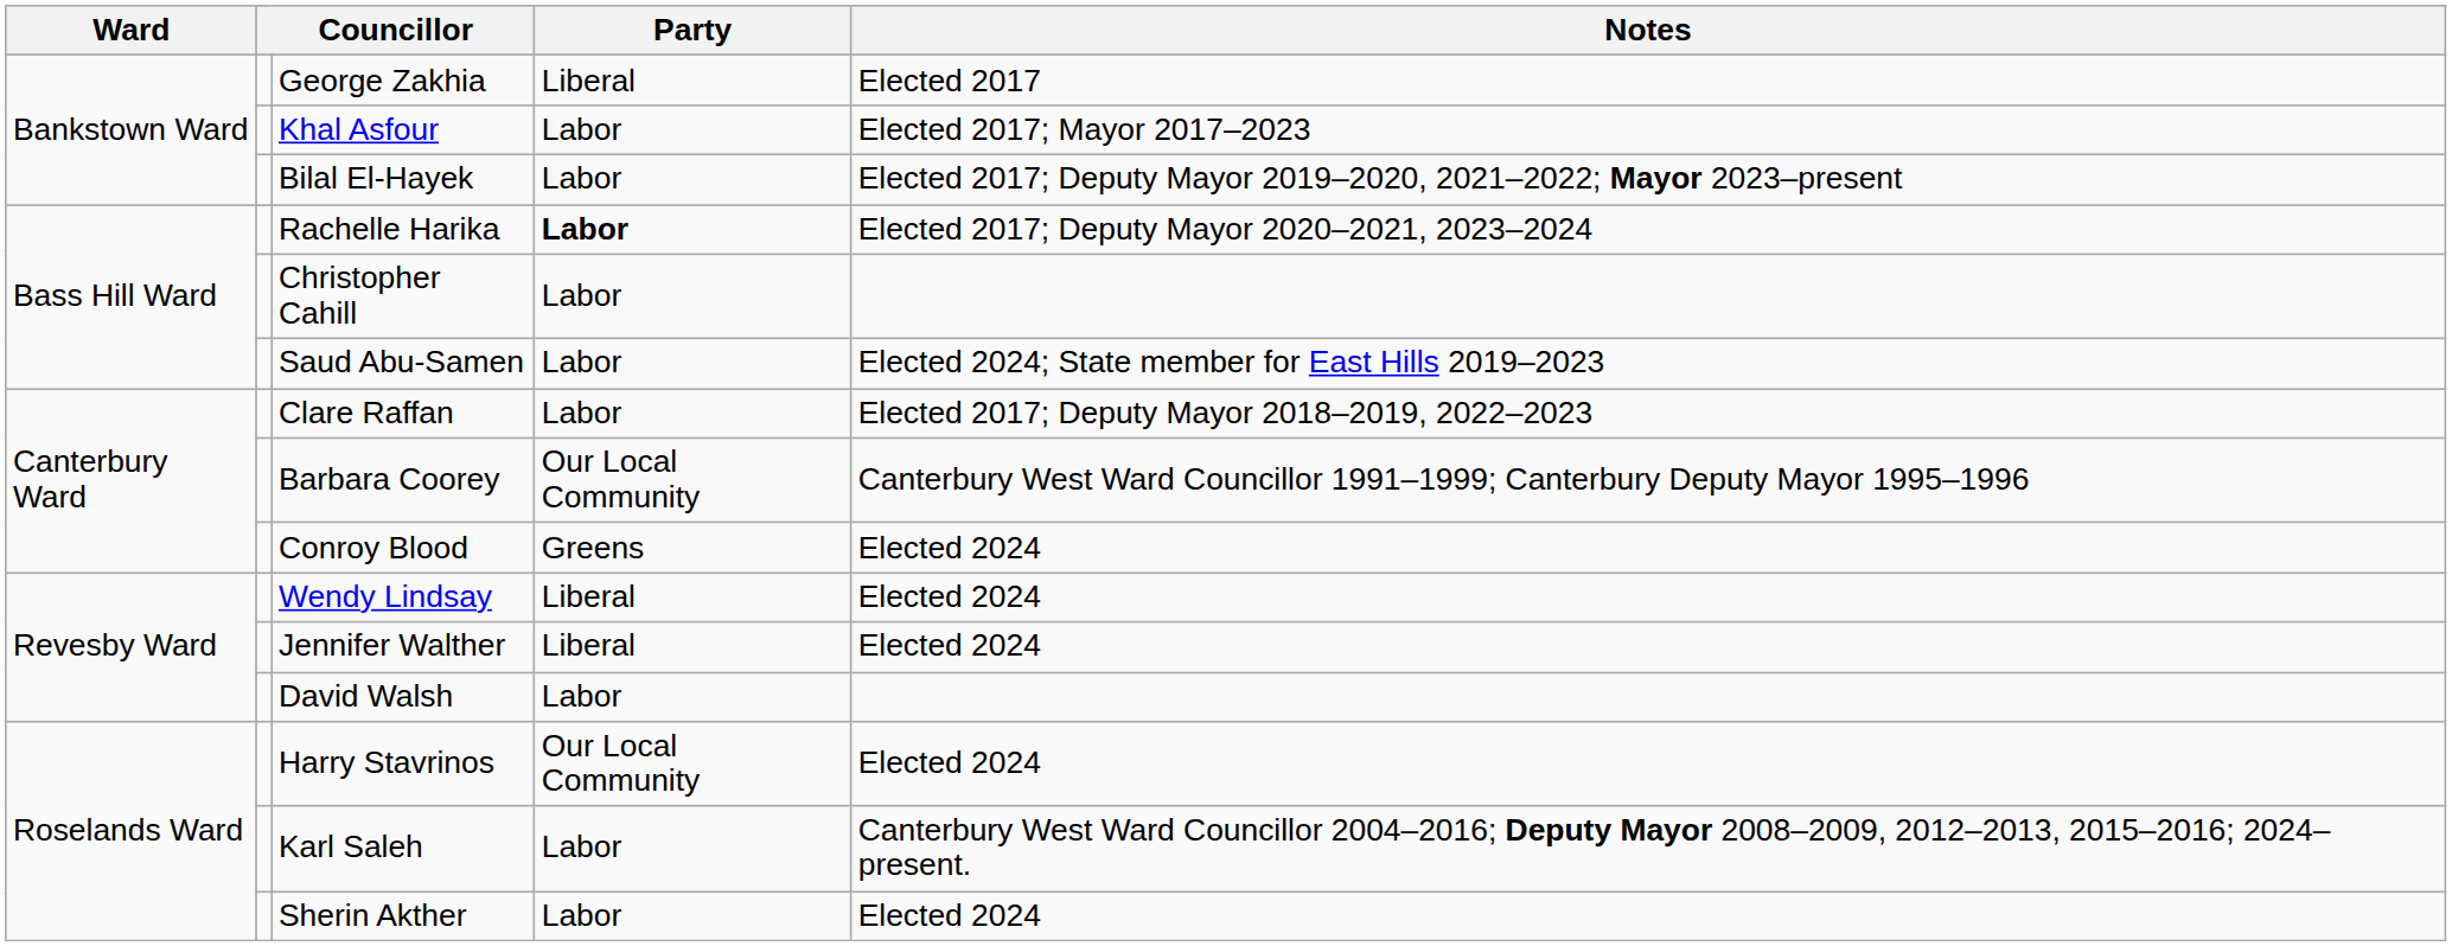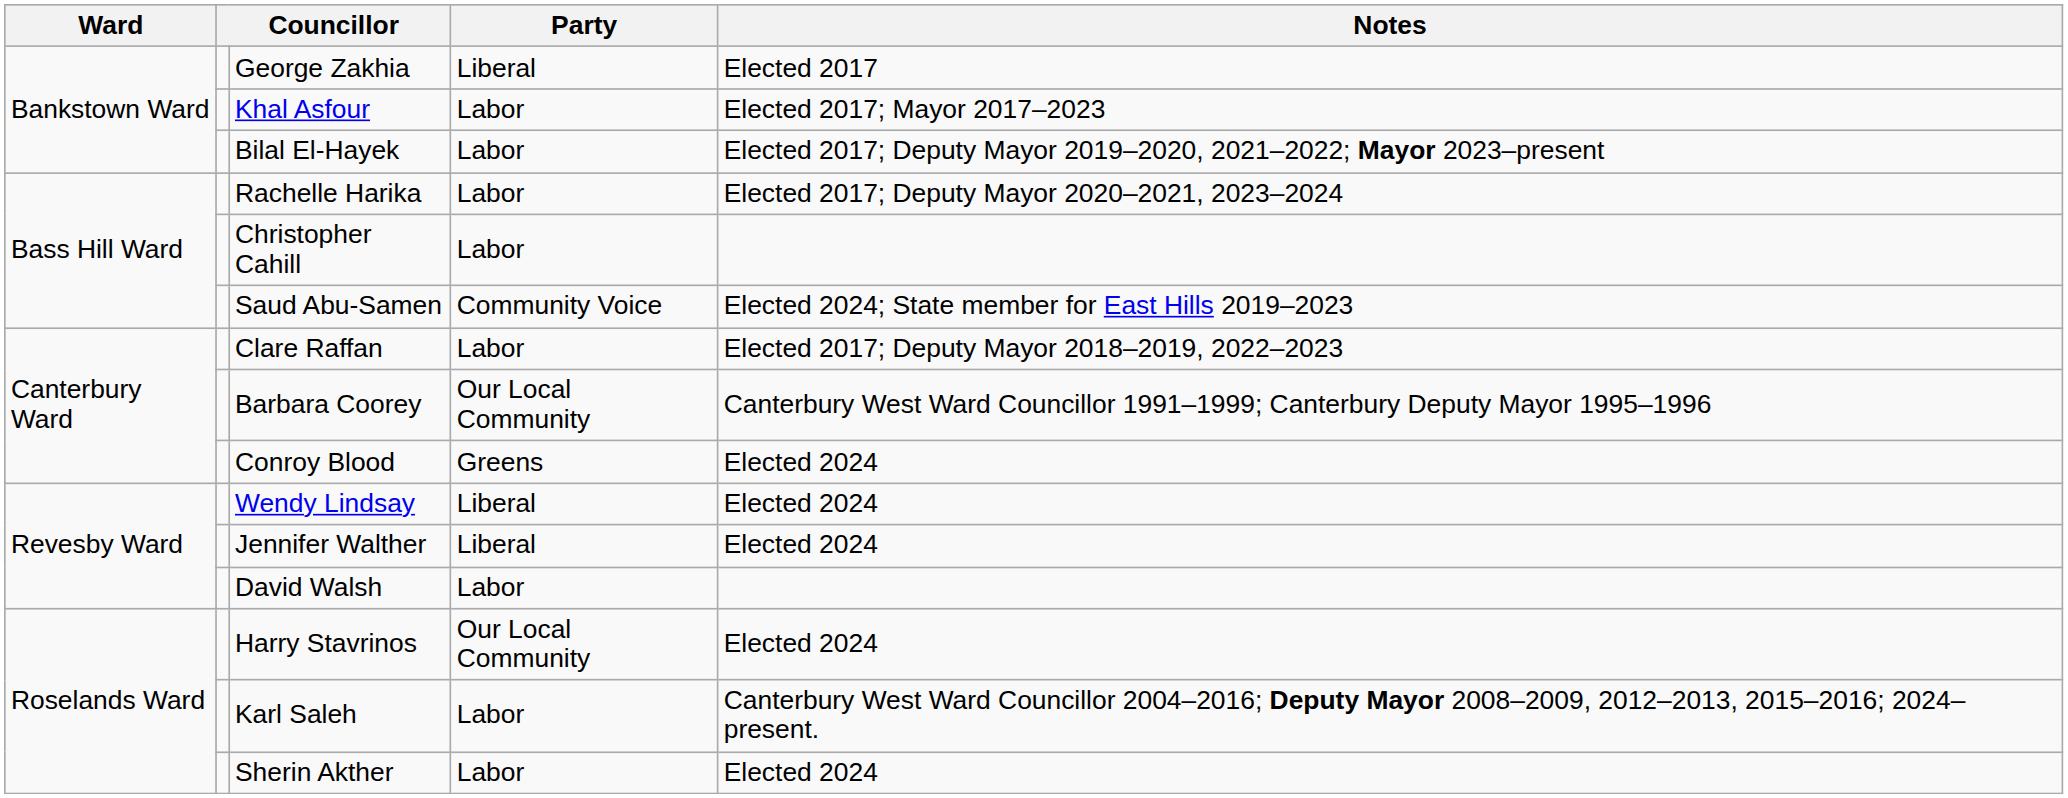 <table class="wikitable">
 <tr>
 <th>Ward</th>
 <th colspan="2">Councillor</th>
 <th>Party</th>
 <th>Notes</th>
 </tr>
 <tr>
 <td rowspan="3">Bankstown Ward</td>
 <td></td>
 <td>George Zakhia</td>
 <td>Liberal</td>
 <td>Elected 2017</td>
 </tr>
 <tr>
 <td></td>
 <td><a href='#'>Khal Asfour</a></td>
 <td>Labor</td>
 <td>Elected 2017; Mayor 2017–2023</td>
 </tr>
 <tr>
 <td></td>
 <td>Bilal El-Hayek</td>
 <td>Labor</td>
 <td>Elected 2017; Deputy Mayor 2019–2020, 2021–2022; <strong>Mayor</strong> 2023–present</td>
 </tr>
 <tr>
 <td rowspan="3">Bass Hill Ward</td>
 <td></td>
 <td>Rachelle Harika</td>
-<td><strong>Labor</strong></td>
+<td>Labor</td>
 <td>Elected 2017; Deputy Mayor 2020–2021, 2023–2024</td>
 </tr>
 <tr>
 <td></td>
 <td>Christopher Cahill</td>
 <td>Labor</td>
 <td></td>
 </tr>
 <tr>
 <td></td>
 <td>Saud Abu-Samen</td>
-<td>Labor</td>
+<td>Community Voice</td>
 <td>Elected 2024; State member for <a href='#'>East Hills</a> 2019–2023</td>
 </tr>
 <tr>
 <td rowspan="3">Canterbury Ward</td>
 <td></td>
 <td>Clare Raffan</td>
 <td>Labor</td>
 <td>Elected 2017; Deputy Mayor 2018–2019, 2022–2023</td>
 </tr>
 <tr>
 <td></td>
 <td>Barbara Coorey</td>
 <td>Our Local Community</td>
 <td>Canterbury West Ward Councillor 1991–1999; Canterbury Deputy Mayor 1995–1996</td>
 </tr>
 <tr>
 <td></td>
 <td>Conroy Blood</td>
 <td>Greens</td>
 <td>Elected 2024</td>
 </tr>
 <tr>
 <td rowspan="3">Revesby Ward</td>
 <td></td>
 <td><a href='#'>Wendy Lindsay</a></td>
 <td>Liberal</td>
 <td>Elected 2024</td>
 </tr>
 <tr>
 <td></td>
 <td>Jennifer Walther</td>
 <td>Liberal</td>
 <td>Elected 2024</td>
 </tr>
 <tr>
 <td></td>
 <td>David Walsh</td>
 <td>Labor</td>
 <td></td>
 </tr>
 <tr>
 <td rowspan="3">Roselands Ward</td>
 <td></td>
 <td>Harry Stavrinos</td>
 <td>Our Local Community</td>
 <td>Elected 2024</td>
 </tr>
 <tr>
 <td></td>
 <td>Karl Saleh</td>
 <td>Labor</td>
 <td>Canterbury West Ward Councillor 2004–2016; <strong>Deputy Mayor</strong> 2008–2009, 2012–2013, 2015–2016; 2024–present.</td>
 </tr>
 <tr>
 <td></td>
 <td>Sherin Akther</td>
 <td>Labor</td>
 <td>Elected 2024</td>
 </tr>
 </table>
